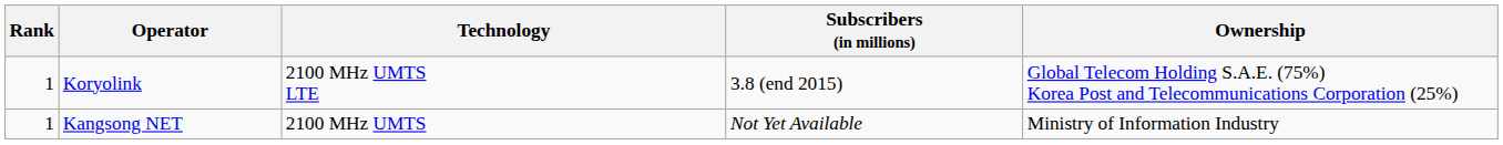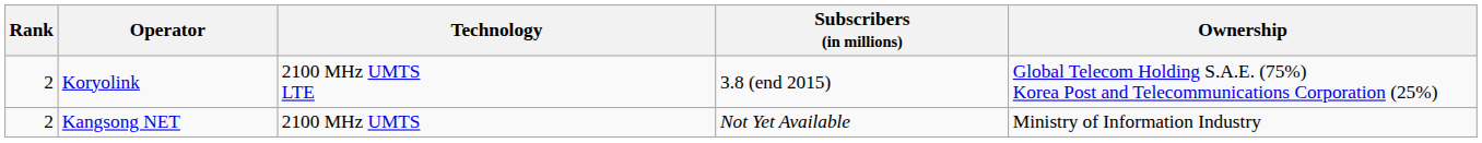 <table class="wikitable">
 <tr>
 <th style="width:3%;">Rank</th>
 <th style="width:15%;">Operator</th>
 <th style="width:30%;">Technology</th>
 <th style="width:20%;">Subscribers<br><small>(in millions)</small></th>
 <th style="width:32%;">Ownership</th>
 </tr>
 <tr>
-<td align=right>1</td>
+<td align=right>2</td>
 <td><a href='#'>Koryolink</a></td>
 <td>2100 MHz <a href='#'>UMTS</a><br><a href='#'>LTE</a></td>
 <td>3.8 (end 2015)</td>
 <td><a href='#'>Global Telecom Holding</a> S.A.E. (75%) <br> <a href='#'>Korea Post and Telecommunications Corporation</a> (25%)</td>
 </tr>
 <tr>
-<td align=right>1</td>
+<td align=right>2</td>
 <td><a href='#'>Kangsong NET</a></td>
 <td>2100 MHz <a href='#'>UMTS</a></td>
 <td><em>Not Yet Available</em></td>
 <td>Ministry of Information Industry</td>
 </tr>
 </table>
